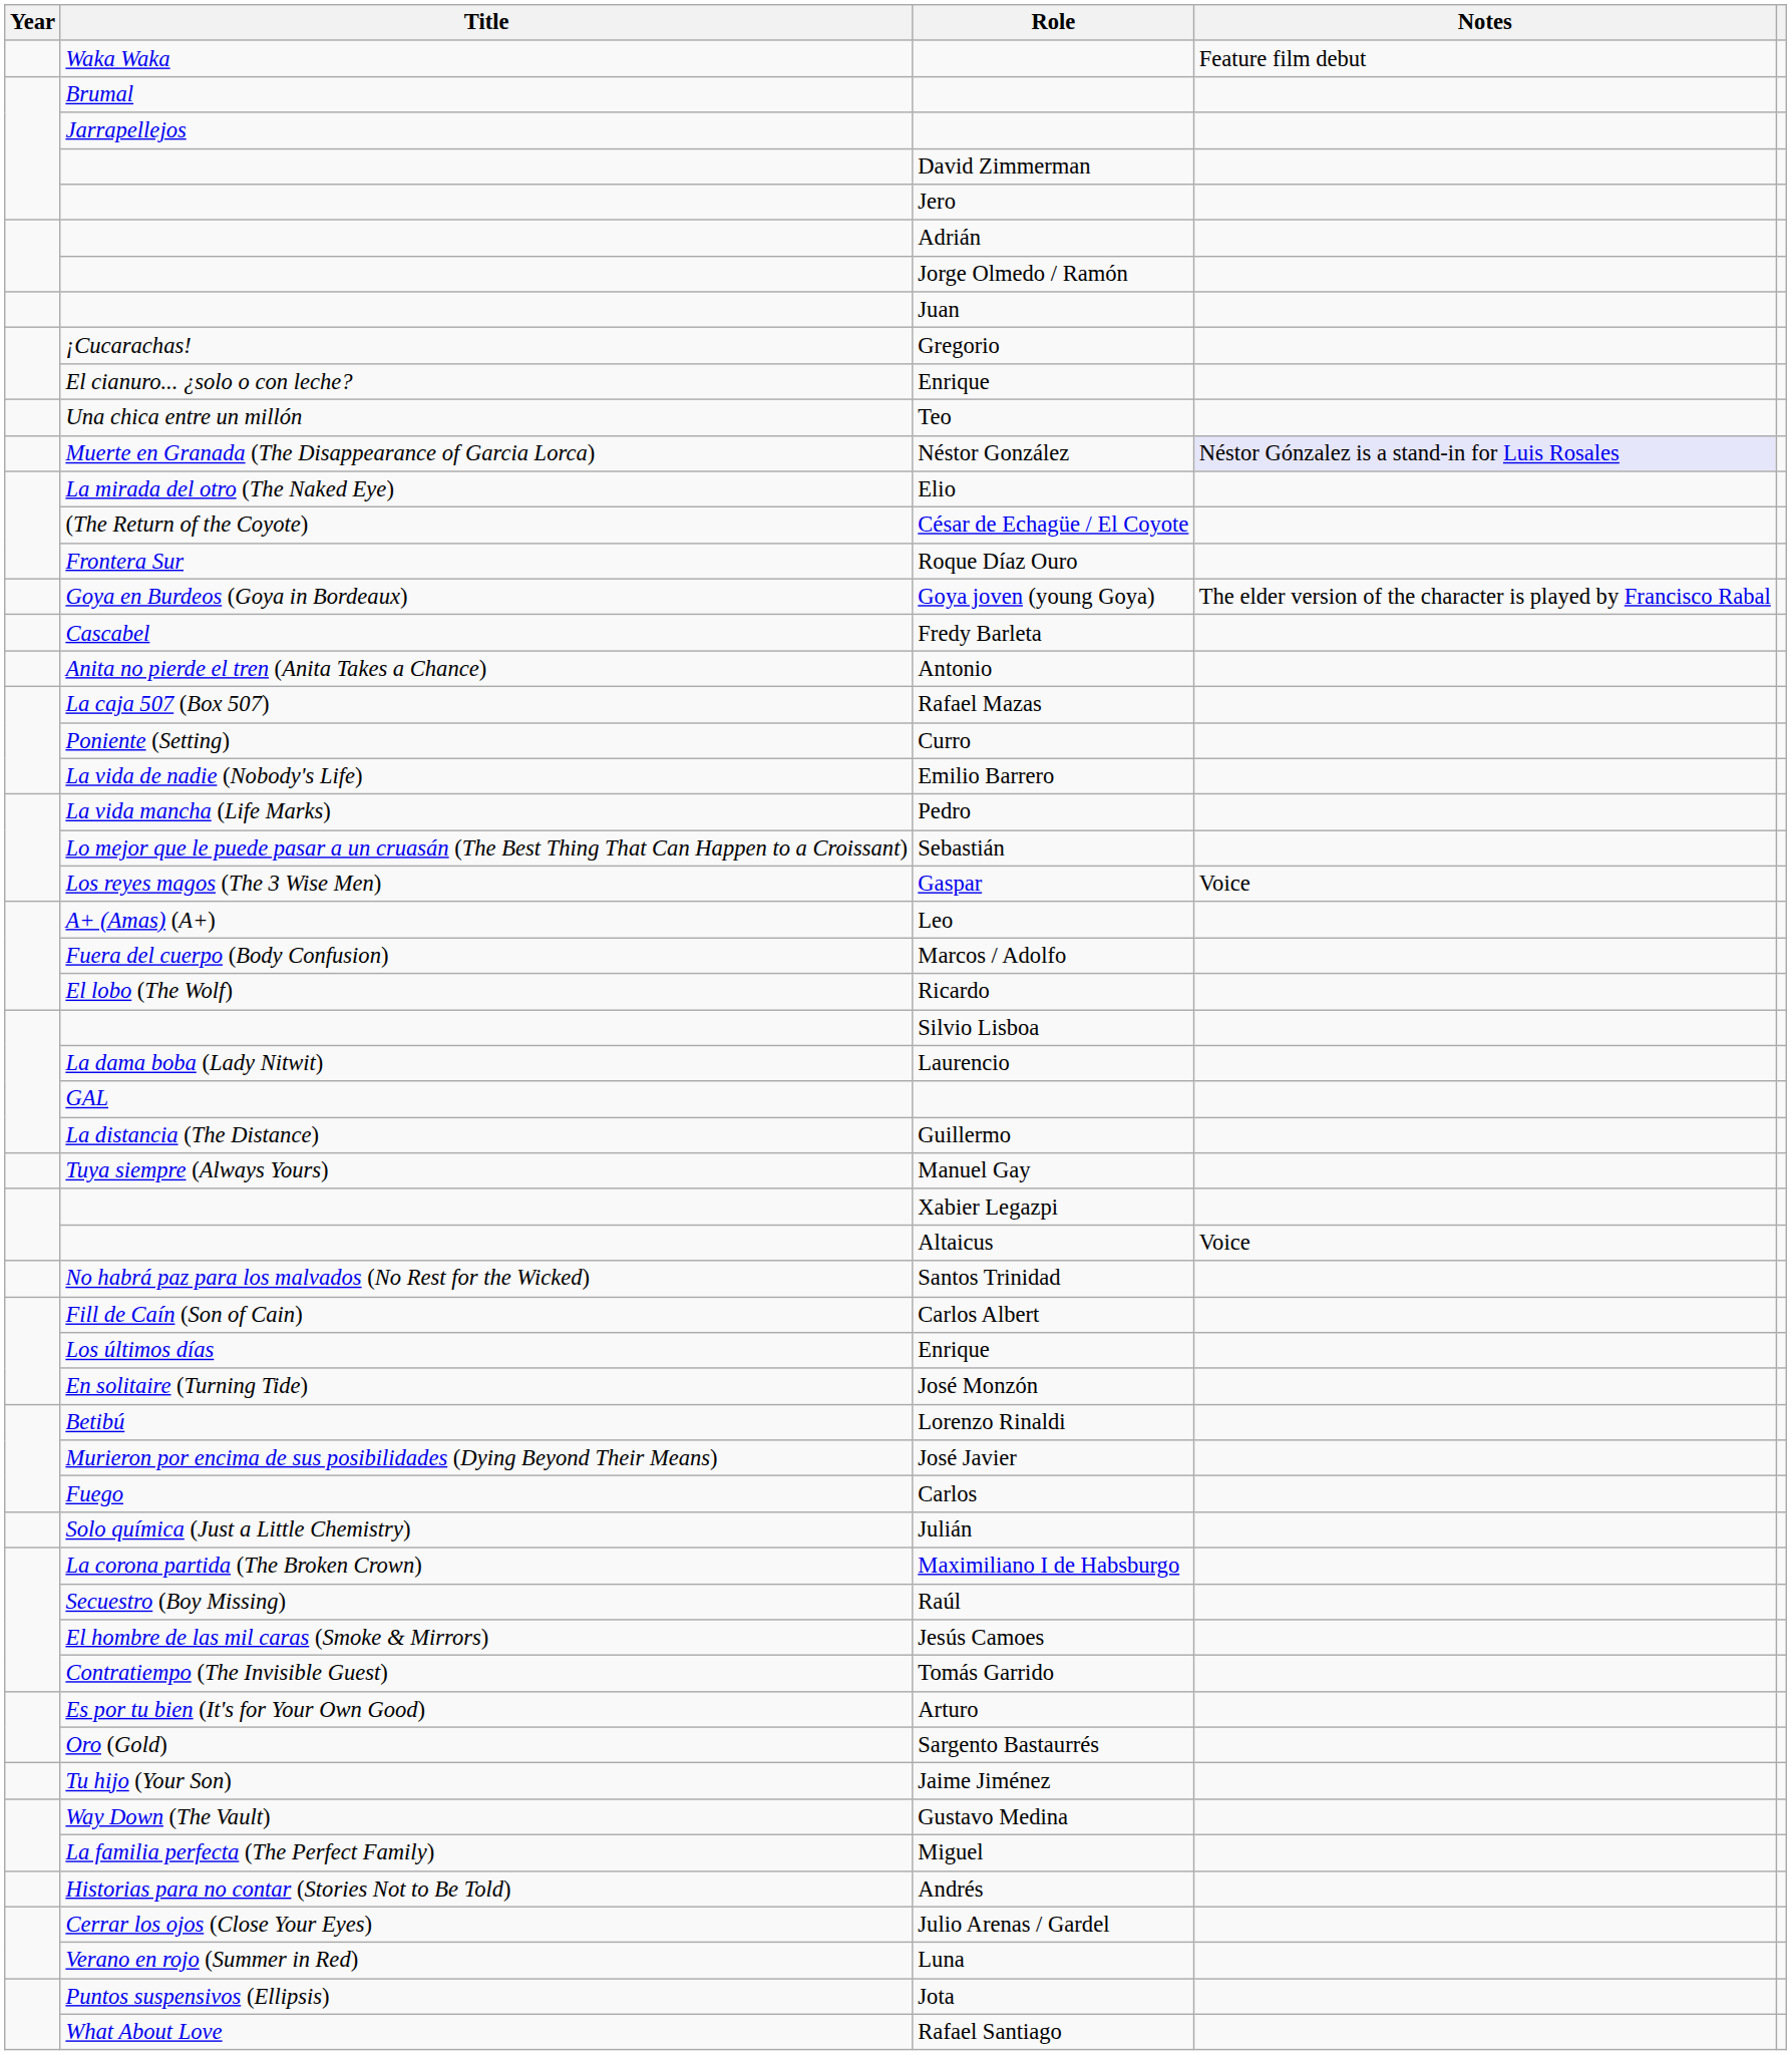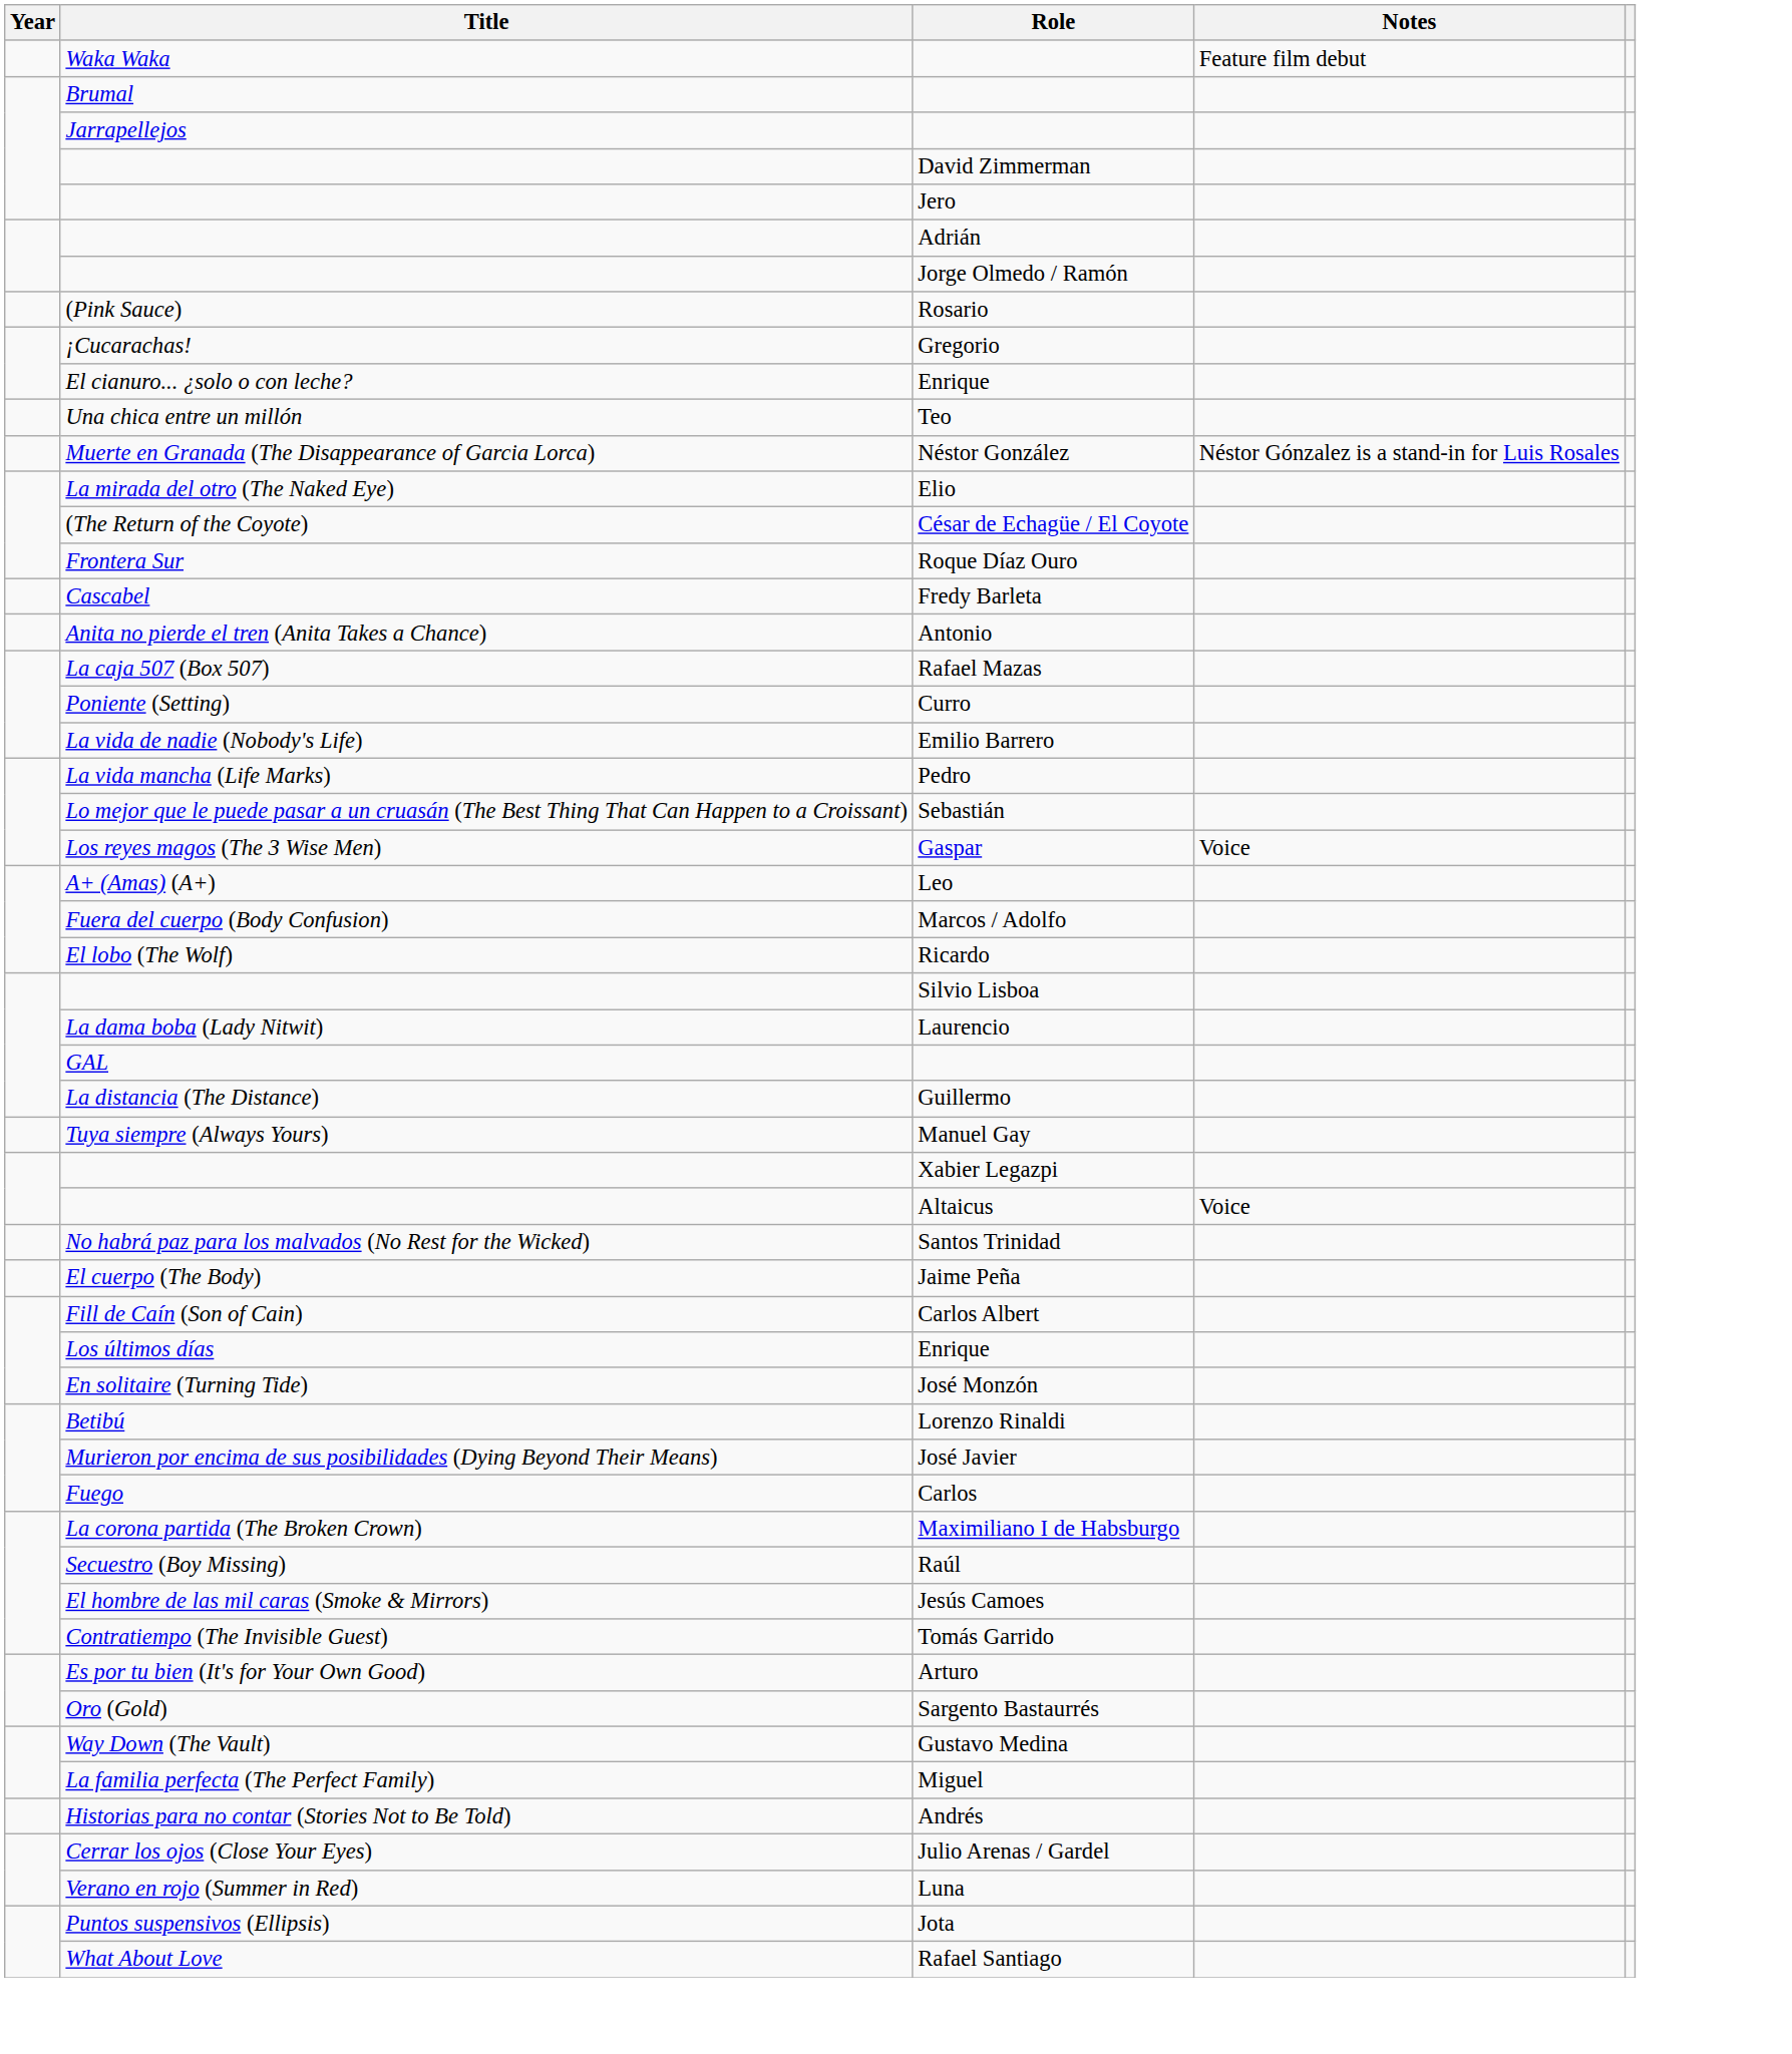 <table class="wikitable sortable">
 <tr>
 <th>Year</th>
 <th>Title</th>
 <th>Role</th>
 <th class="unsortable">Notes</th>
 <th></th>
 </tr>
 <tr>
 <td></td>
 <td><em><a href='#'>Waka Waka</a></em></td>
 <td></td>
 <td>Feature film debut</td>
 <td></td>
 </tr>
 <tr>
 <td rowspan = "4"></td>
 <td><em><a href='#'>Brumal</a></em></td>
 <td></td>
 <td></td>
 <td></td>
 </tr>
 <tr>
 <td><em><a href='#'>Jarrapellejos</a></em></td>
 <td></td>
 <td></td>
 <td></td>
 </tr>
 <tr>
 <td><em></em></td>
 <td>David Zimmerman</td>
 <td></td>
 <td></td>
 </tr>
 <tr>
 <td><em></em></td>
 <td>Jero</td>
 <td></td>
 <td></td>
 </tr>
 <tr>
 <td rowspan = "2"></td>
 <td><em></em></td>
 <td>Adrián</td>
 <td></td>
 <td></td>
 </tr>
 <tr>
 <td><em></em></td>
 <td>Jorge Olmedo / Ramón</td>
 <td></td>
 <td></td>
 </tr>
 <tr>
 <td></td>
-<td><em></em></td>
-<td>Juan</td>
+<td><em></em> (<em>Pink Sauce</em>)</td>
+<td>Rosario</td>
 <td></td>
 <td></td>
 </tr>
 <tr>
 <td rowspan = "2"></td>
 <td><em>¡Cucarachas!</em></td>
 <td>Gregorio</td>
 <td></td>
 <td></td>
 </tr>
 <tr>
 <td><em>El cianuro... ¿solo o con leche?</em></td>
 <td>Enrique</td>
 <td></td>
 <td></td>
 </tr>
 <tr>
 <td></td>
 <td><em>Una chica entre un millón</em></td>
 <td>Teo</td>
 <td></td>
 <td></td>
 </tr>
 <tr>
 <td></td>
 <td><em><a href='#'>Muerte en Granada</a></em> (<em>The Disappearance of Garcia Lorca</em>)</td>
 <td>Néstor González</td>
-<td style="background: lavender;">Néstor Gónzalez is a stand-in for <a href='#'>Luis Rosales</a></td>
+<td>Néstor Gónzalez is a stand-in for <a href='#'>Luis Rosales</a></td>
 <td></td>
 </tr>
 <tr>
 <td rowspan = "3"></td>
 <td><em><a href='#'>La mirada del otro</a></em> (<em>The Naked Eye</em>)</td>
 <td>Elio</td>
 <td></td>
 <td></td>
 </tr>
 <tr>
 <td><em></em> (<em>The Return of the Coyote</em>)</td>
 <td><a href='#'>César de Echagüe / El Coyote</a></td>
 <td></td>
 <td></td>
 </tr>
 <tr>
 <td><em><a href='#'>Frontera Sur</a></em></td>
 <td>Roque Díaz Ouro</td>
 <td></td>
-<td></td>
-</tr>
-<tr>
-<td></td>
-<td><em><a href='#'>Goya en Burdeos</a></em> (<em>Goya in Bordeaux</em>)</td>
-<td><a href='#'>Goya joven</a> (young Goya)</td>
-<td>The elder version of the character is played by <a href='#'>Francisco Rabal</a></td>
 <td></td>
 </tr>
 <tr>
 <td></td>
 <td><em><a href='#'>Cascabel</a></em></td>
 <td>Fredy Barleta</td>
 <td></td>
 <td></td>
 </tr>
 <tr>
 <td></td>
 <td><em><a href='#'>Anita no pierde el tren</a></em> (<em>Anita Takes a Chance</em>)</td>
 <td>Antonio</td>
 <td></td>
 <td></td>
 </tr>
 <tr>
 <td rowspan = "3"></td>
 <td><em><a href='#'>La caja 507</a></em> (<em>Box 507</em>)</td>
 <td>Rafael Mazas</td>
 <td></td>
 <td></td>
 </tr>
 <tr>
 <td><em><a href='#'>Poniente</a></em> (<em>Setting</em>)</td>
 <td>Curro</td>
 <td></td>
 <td></td>
 </tr>
 <tr>
 <td><em><a href='#'>La vida de nadie</a></em> (<em>Nobody's Life</em>)</td>
 <td>Emilio Barrero</td>
 <td></td>
 <td></td>
 </tr>
 <tr>
 <td rowspan = "3"></td>
 <td><em><a href='#'>La vida mancha</a></em> (<em>Life Marks</em>)</td>
 <td>Pedro</td>
 <td></td>
 <td></td>
 </tr>
 <tr>
 <td><em><a href='#'>Lo mejor que le puede pasar a un cruasán</a></em> (<em>The Best Thing That Can Happen to a Croissant</em>)</td>
 <td>Sebastián</td>
 <td></td>
 <td></td>
 </tr>
 <tr>
 <td><em><a href='#'>Los reyes magos</a></em> (<em>The 3 Wise Men</em>)</td>
 <td><a href='#'>Gaspar</a></td>
 <td>Voice</td>
 <td></td>
 </tr>
 <tr>
 <td rowspan = "3"></td>
 <td><em><a href='#'>A+ (Amas)</a></em> (<em>A+</em>)</td>
 <td>Leo</td>
 <td></td>
 <td></td>
 </tr>
 <tr>
 <td><em><a href='#'>Fuera del cuerpo</a></em> (<em>Body Confusion</em>)</td>
 <td>Marcos / Adolfo</td>
 <td></td>
 <td></td>
 </tr>
 <tr>
 <td><em><a href='#'>El lobo</a></em> (<em>The Wolf</em>)</td>
 <td>Ricardo</td>
 <td></td>
 <td></td>
 </tr>
 <tr>
 <td rowspan = "4"></td>
 <td><em></em></td>
 <td>Silvio Lisboa</td>
 <td></td>
 <td></td>
 </tr>
 <tr>
 <td><em><a href='#'>La dama boba</a></em> (<em>Lady Nitwit</em>)</td>
 <td>Laurencio</td>
 <td></td>
 <td></td>
 </tr>
 <tr>
 <td><em><a href='#'>GAL</a></em></td>
 <td></td>
 <td></td>
 <td></td>
 </tr>
 <tr>
 <td><em><a href='#'>La distancia</a></em> (<em>The Distance</em>)</td>
 <td>Guillermo</td>
 <td></td>
 <td></td>
 </tr>
 <tr>
 <td></td>
 <td><em><a href='#'>Tuya siempre</a></em> (<em>Always Yours</em>)</td>
 <td>Manuel Gay</td>
 <td></td>
 <td></td>
 </tr>
 <tr>
 <td rowspan = "2"></td>
 <td><em></em></td>
 <td>Xabier Legazpi</td>
 <td></td>
 <td></td>
 </tr>
 <tr>
 <td><em></em></td>
 <td>Altaicus</td>
 <td>Voice</td>
 <td></td>
 </tr>
 <tr>
 <td></td>
 <td><em><a href='#'>No habrá paz para los malvados</a></em> (<em>No Rest for the Wicked</em>)</td>
 <td>Santos Trinidad</td>
 <td></td>
 <td></td>
 </tr>
 <tr>
+<td></td>
+<td><em><a href='#'>El cuerpo</a></em> (<em>The Body</em>)</td>
+<td>Jaime Peña</td>
+<td></td>
+<td></td>
+</tr>
+<tr>
 <td rowspan = "3"></td>
 <td><em><a href='#'>Fill de Caín</a></em> (<em>Son of Cain</em>)</td>
 <td>Carlos Albert</td>
 <td></td>
 <td></td>
 </tr>
 <tr>
 <td><em><a href='#'>Los últimos días</a></em></td>
 <td>Enrique</td>
 <td></td>
 <td></td>
 </tr>
 <tr>
 <td><em><a href='#'>En solitaire</a></em> (<em>Turning Tide</em>)</td>
 <td>José Monzón</td>
 <td></td>
 <td></td>
 </tr>
 <tr>
 <td rowspan = "3"></td>
 <td><em><a href='#'>Betibú</a></em></td>
 <td>Lorenzo Rinaldi</td>
 <td></td>
 <td></td>
 </tr>
 <tr>
 <td><em><a href='#'>Murieron por encima de sus posibilidades</a></em> (<em>Dying Beyond Their Means</em>)</td>
 <td>José Javier</td>
 <td></td>
 <td></td>
 </tr>
 <tr>
 <td><em><a href='#'>Fuego</a></em></td>
 <td>Carlos</td>
 <td></td>
 <td></td>
 </tr>
 <tr>
-<td></td>
-<td><em><a href='#'>Solo química</a></em> (<em>Just a Little Chemistry</em>)</td>
-<td>Julián</td>
-<td></td>
-<td></td>
-</tr>
-<tr>
 <td rowspan = "4"></td>
 <td><em><a href='#'>La corona partida</a></em> (<em>The Broken Crown</em>)</td>
 <td><a href='#'>Maximiliano I de Habsburgo</a></td>
 <td></td>
 <td></td>
 </tr>
 <tr>
 <td><em><a href='#'>Secuestro</a></em> (<em>Boy Missing</em>)</td>
 <td>Raúl</td>
 <td></td>
 <td></td>
 </tr>
 <tr>
 <td><em><a href='#'>El hombre de las mil caras</a></em> (<em>Smoke & Mirrors</em>)</td>
 <td>Jesús Camoes</td>
 <td></td>
 <td></td>
 </tr>
 <tr>
 <td><em><a href='#'>Contratiempo</a></em> (<em>The Invisible Guest</em>)</td>
 <td>Tomás Garrido</td>
 <td></td>
 <td></td>
 </tr>
 <tr>
 <td rowspan = "2"></td>
 <td><em><a href='#'>Es por tu bien</a></em> (<em>It's for Your Own Good</em>)</td>
 <td>Arturo</td>
 <td></td>
 <td></td>
 </tr>
 <tr>
 <td><em><a href='#'>Oro</a></em> (<em>Gold</em>)</td>
 <td>Sargento Bastaurrés</td>
-<td></td>
-<td></td>
-</tr>
-<tr>
-<td></td>
-<td><em><a href='#'>Tu hijo</a></em> (<em>Your Son</em>)</td>
-<td>Jaime Jiménez</td>
 <td></td>
 <td></td>
 </tr>
 <tr>
 <td rowspan = "2"></td>
 <td><em><a href='#'>Way Down</a></em> (<em>The Vault</em>)</td>
 <td>Gustavo Medina</td>
 <td></td>
 <td></td>
 </tr>
 <tr>
 <td><em><a href='#'>La familia perfecta</a></em> (<em>The Perfect Family</em>)</td>
 <td>Miguel</td>
 <td></td>
 <td></td>
 </tr>
 <tr>
 <td></td>
 <td><em><a href='#'>Historias para no contar</a></em> (<em>Stories Not to Be Told</em>)</td>
 <td>Andrés</td>
 <td></td>
 <td></td>
 </tr>
 <tr>
 <td rowspan = "2"></td>
 <td><em><a href='#'>Cerrar los ojos</a></em> (<em>Close Your Eyes</em>)</td>
 <td>Julio Arenas / Gardel</td>
 <td></td>
 <td></td>
 </tr>
 <tr>
 <td><em><a href='#'>Verano en rojo</a></em> (<em>Summer in Red</em>)</td>
 <td>Luna</td>
 <td></td>
 <td></td>
 </tr>
 <tr>
 <td rowspan="2"></td>
 <td><em><a href='#'>Puntos suspensivos</a></em> (<em>Ellipsis</em>)</td>
 <td>Jota</td>
 <td></td>
 <td></td>
 </tr>
 <tr>
 <td><em><a href='#'>What About Love</a></em></td>
 <td>Rafael Santiago</td>
 <td></td>
 <td></td>
 </tr>
 </table>
